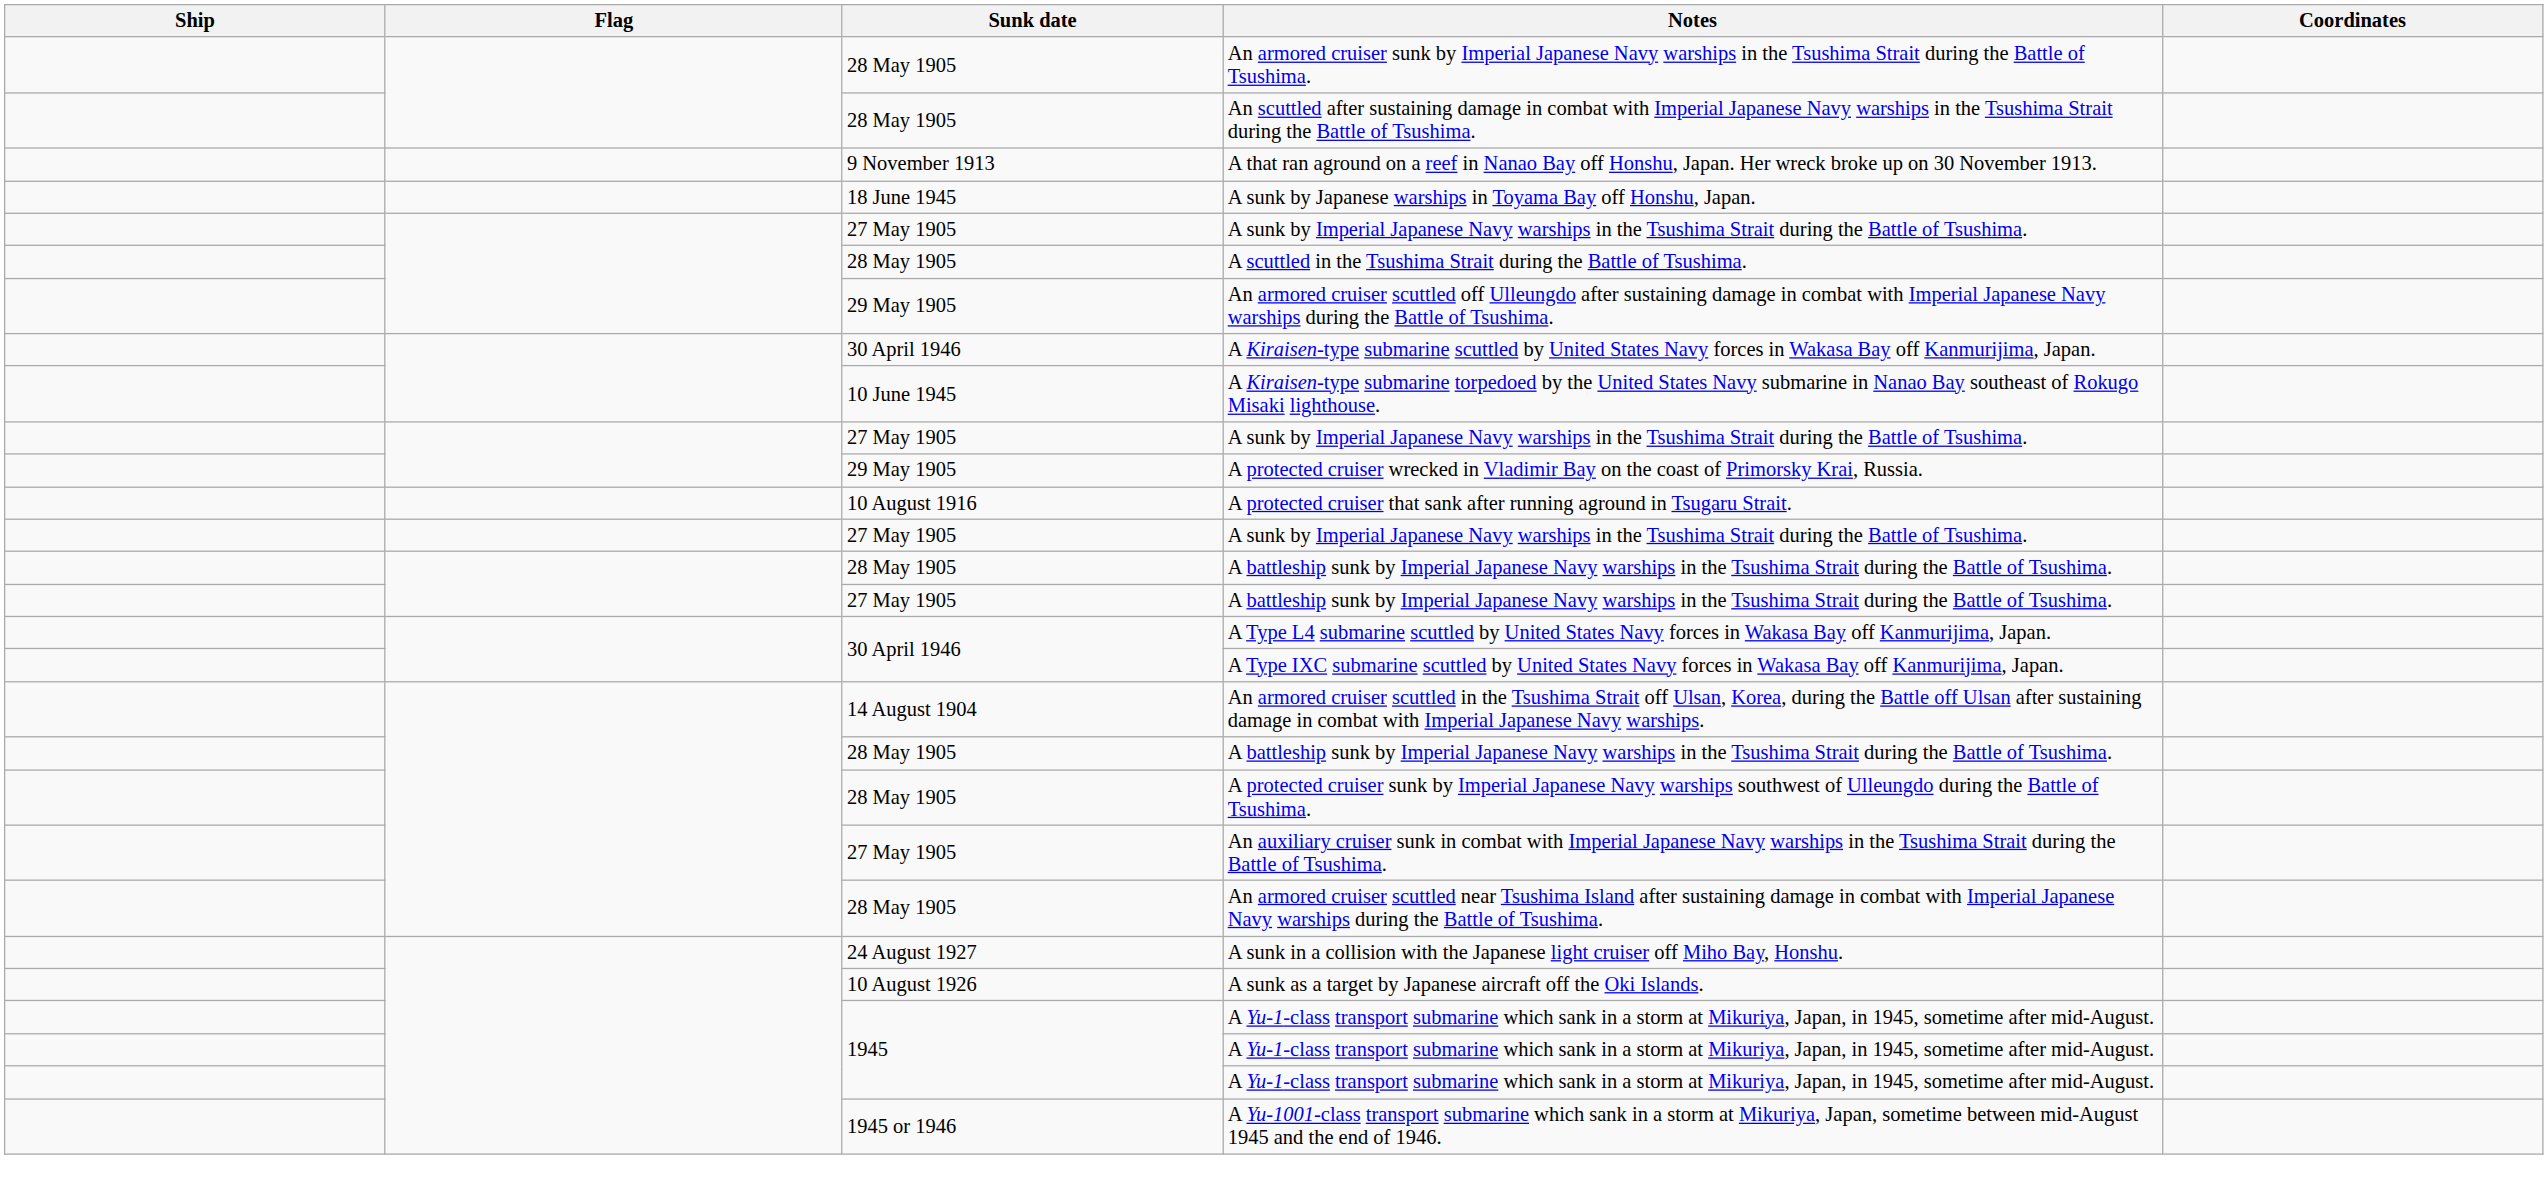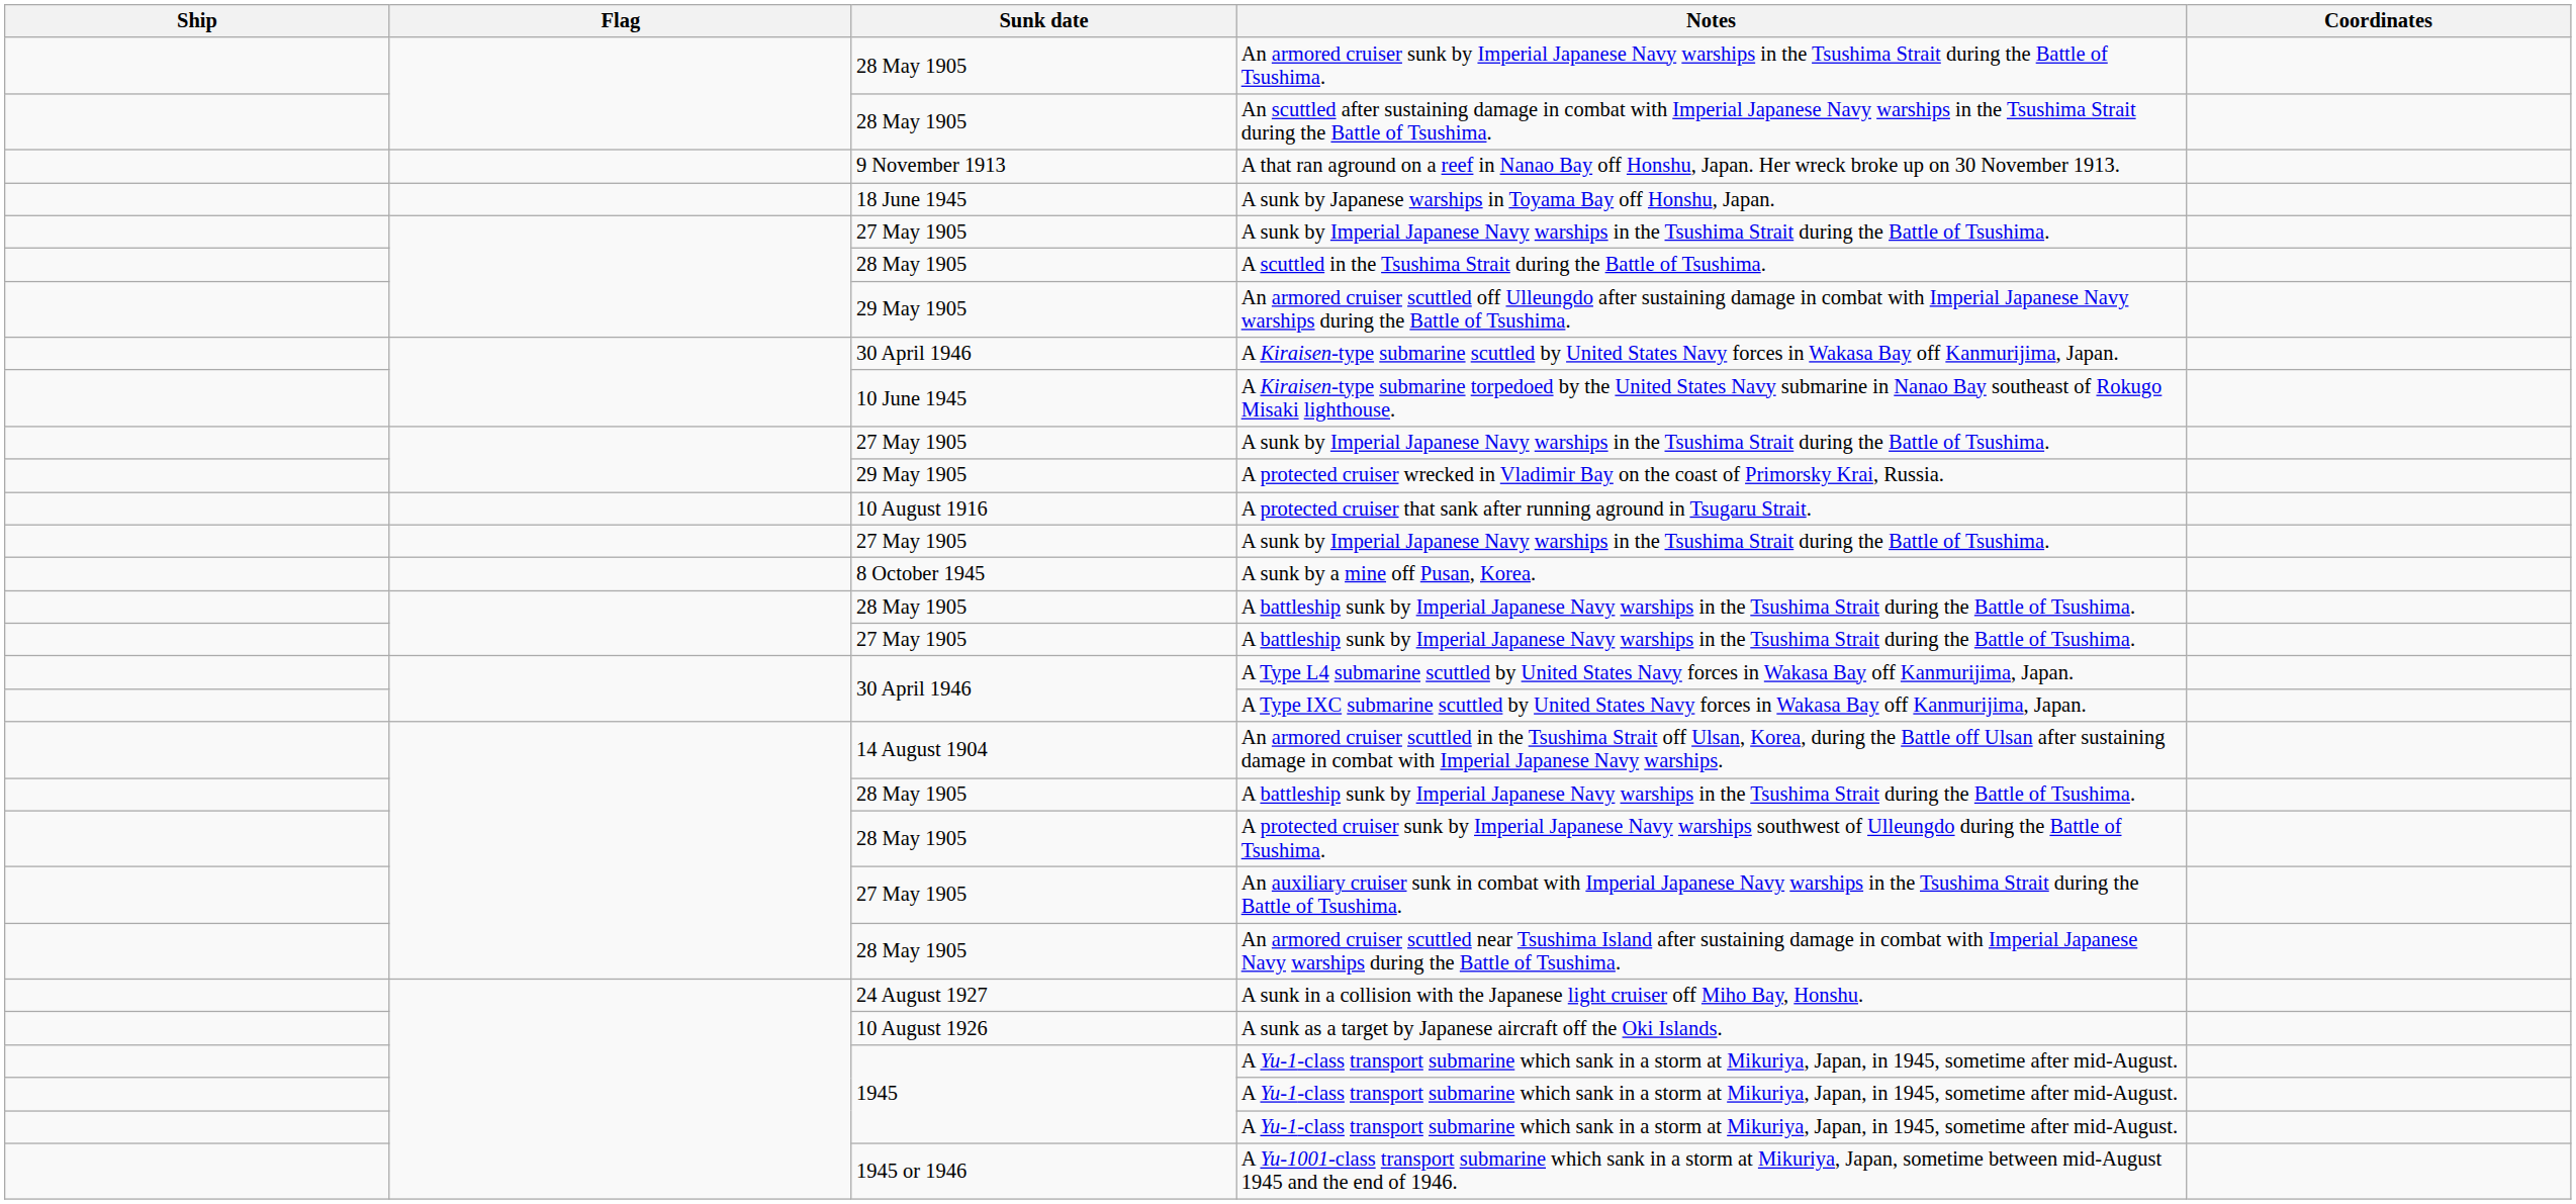 <table class="wikitable sortable" style="width:100%" |>
 <tr>
 <th width="15%">Ship</th>
 <th width="18%">Flag</th>
 <th width="15%" align="right">Sunk date</th>
 <th width="37%">Notes</th>
 <th width="15%">Coordinates</th>
 </tr>
 <tr>
 <td scope="row" data-sort-value="Admiral Nakhimov"></td>
 <td rowspan="2"></td>
 <td>28 May 1905</td>
 <td>An <a href='#'>armored cruiser</a> sunk by <a href='#'>Imperial Japanese Navy</a> <a href='#'>warships</a> in the <a href='#'>Tsushima Strait</a> during the <a href='#'>Battle of Tsushima</a>.</td>
 <td></td>
 </tr>
 <tr>
 <td scope="row" data-sort-value="Admiral Ushakov"></td>
 <td>28 May 1905</td>
 <td>An  <a href='#'>scuttled</a> after sustaining damage in combat with <a href='#'>Imperial Japanese Navy</a> <a href='#'>warships</a> in the <a href='#'>Tsushima Strait</a> during the <a href='#'>Battle of Tsushima</a>.</td>
 <td></td>
 </tr>
 <tr>
 <td scope="row" data-sort-value="Asatsuyu"></td>
 <td></td>
 <td>9 November 1913</td>
 <td>A  that ran aground on a <a href='#'>reef</a> in <a href='#'>Nanao Bay</a> off <a href='#'>Honshu</a>, Japan. Her wreck broke up on 30 November 1913.</td>
 <td></td>
 </tr>
 <tr>
 <td scope="row" data-sort-value="Bonefish"></td>
 <td></td>
 <td>18 June 1945</td>
 <td>A  sunk by Japanese <a href='#'>warships</a> in <a href='#'>Toyama Bay</a> off <a href='#'>Honshu</a>, Japan.</td>
 <td></td>
 </tr>
 <tr>
 <td scope="row" data-sort-value="Borodino"></td>
 <td rowspan="3"></td>
 <td>27 May 1905</td>
 <td>A  sunk by <a href='#'>Imperial Japanese Navy</a> <a href='#'>warships</a> in the <a href='#'>Tsushima Strait</a> during the <a href='#'>Battle of Tsushima</a>.</td>
 <td></td>
 </tr>
 <tr>
 <td scope="row" data-sort-value="Buinyi"></td>
 <td>28 May 1905</td>
 <td>A  <a href='#'>scuttled</a> in the <a href='#'>Tsushima Strait</a> during the <a href='#'>Battle of Tsushima</a>.</td>
 <td></td>
 </tr>
 <tr>
 <td scope="row" data-sort-value="Dmitrii Donskoi"></td>
 <td>29 May 1905</td>
 <td>An <a href='#'>armored cruiser</a> <a href='#'>scuttled</a>  off <a href='#'>Ulleungdo</a> after sustaining damage in combat with <a href='#'>Imperial Japanese Navy</a> <a href='#'>warships</a> during the <a href='#'>Battle of Tsushima</a>.</td>
 <td></td>
 </tr>
 <tr>
 <td scope="row" data-sort-value="I-121"></td>
 <td rowspan="2"></td>
 <td>30 April 1946</td>
 <td>A <a href='#'><em>Kiraisen</em>-type</a> <a href='#'>submarine</a> <a href='#'>scuttled</a> by <a href='#'>United States Navy</a> forces in <a href='#'>Wakasa Bay</a> off <a href='#'>Kanmurijima</a>, Japan.</td>
 <td></td>
 </tr>
 <tr>
 <td scope="row" data-sort-value="I-122"></td>
 <td>10 June 1945</td>
 <td>A <a href='#'><em>Kiraisen</em>-type</a> <a href='#'>submarine</a> <a href='#'>torpedoed</a> by the <a href='#'>United States Navy</a> submarine  in <a href='#'>Nanao Bay</a>  southeast of <a href='#'>Rokugo Misaki</a> <a href='#'>lighthouse</a>.</td>
 <td></td>
 </tr>
 <tr>
 <td scope="row" data-sort-value="Imperator Aleksandr III"></td>
 <td rowspan="2"></td>
 <td>27 May 1905</td>
 <td>A  sunk by <a href='#'>Imperial Japanese Navy</a> <a href='#'>warships</a> in the <a href='#'>Tsushima Strait</a> during the <a href='#'>Battle of Tsushima</a>.</td>
 <td></td>
 </tr>
 <tr>
 <td scope="row" data-sort-value="Izumrud"></td>
 <td>29 May 1905</td>
 <td>A  <a href='#'>protected cruiser</a> wrecked in <a href='#'>Vladimir Bay</a> on the coast of <a href='#'>Primorsky Krai</a>, Russia.</td>
 <td></td>
 </tr>
 <tr>
 <td scope="row" data-sort-value="Kasagi"></td>
 <td></td>
 <td>10 August 1916</td>
 <td>A  <a href='#'>protected cruiser</a> that sank after running aground in <a href='#'>Tsugaru Strait</a>.</td>
 <td></td>
 </tr>
 <tr>
 <td scope="row" data-sort-value="Knyaz Suvorov"></td>
 <td></td>
 <td>27 May 1905</td>
 <td>A  sunk by <a href='#'>Imperial Japanese Navy</a> <a href='#'>warships</a> in the <a href='#'>Tsushima Strait</a> during the <a href='#'>Battle of Tsushima</a>.</td>
 <td></td>
 </tr>
 <tr>
+<td scope="row" data-sort-value="Kuri"></td>
+<td></td>
+<td>8 October 1945</td>
+<td>A  sunk by a <a href='#'>mine</a> off <a href='#'>Pusan</a>, <a href='#'>Korea</a>.</td>
+<td></td>
+</tr>
+<tr>
 <td scope="row" data-sort-value="Navarin"></td>
 <td rowspan="2"></td>
 <td>28 May 1905</td>
 <td>A <a href='#'>battleship</a> sunk by <a href='#'>Imperial Japanese Navy</a> <a href='#'>warships</a> in the <a href='#'>Tsushima Strait</a> during the <a href='#'>Battle of Tsushima</a>.</td>
 <td></td>
 </tr>
 <tr>
 <td scope="row" data-sort-value="Oslyabya"></td>
 <td>27 May 1905</td>
 <td>A <a href='#'>battleship</a> sunk by <a href='#'>Imperial Japanese Navy</a> <a href='#'>warships</a> in the <a href='#'>Tsushima Strait</a> during the <a href='#'>Battle of Tsushima</a>.</td>
 <td></td>
 </tr>
 <tr>
 <td scope="row" data-sort-value="Ro-68"></td>
 <td rowspan="2"></td>
 <td rowspan="2">30 April 1946</td>
 <td>A <a href='#'>Type L4</a> <a href='#'>submarine</a> <a href='#'>scuttled</a> by <a href='#'>United States Navy</a> forces in <a href='#'>Wakasa Bay</a> off <a href='#'>Kanmurijima</a>, Japan.</td>
 <td></td>
 </tr>
 <tr>
 <td scope="row" data-sort-value="Ro-500"></td>
 <td>A <a href='#'>Type IXC</a> <a href='#'>submarine</a> <a href='#'>scuttled</a> by <a href='#'>United States Navy</a> forces in <a href='#'>Wakasa Bay</a> off <a href='#'>Kanmurijima</a>, Japan.</td>
 <td></td>
 </tr>
 <tr>
 <td scope="row" data-sort-value="Rurik"></td>
 <td rowspan="5"></td>
 <td>14 August 1904</td>
 <td>An <a href='#'>armored cruiser</a> <a href='#'>scuttled</a> in the <a href='#'>Tsushima Strait</a> off <a href='#'>Ulsan</a>, <a href='#'>Korea</a>, during the <a href='#'>Battle off Ulsan</a> after sustaining damage in combat with <a href='#'>Imperial Japanese Navy</a> <a href='#'>warships</a>.</td>
 <td></td>
 </tr>
 <tr>
 <td scope="row" data-sort-value="Sissoi Veliky"></td>
 <td>28 May 1905</td>
 <td>A <a href='#'>battleship</a> sunk by <a href='#'>Imperial Japanese Navy</a> <a href='#'>warships</a> in the <a href='#'>Tsushima Strait</a> during the <a href='#'>Battle of Tsushima</a>.</td>
 <td></td>
 </tr>
 <tr>
 <td scope="row" data-sort-value="Svetlana"></td>
 <td>28 May 1905</td>
 <td>A <a href='#'>protected cruiser</a> sunk by <a href='#'>Imperial Japanese Navy</a> <a href='#'>warships</a> southwest of <a href='#'>Ulleungdo</a> during the <a href='#'>Battle of Tsushima</a>.</td>
 <td></td>
 </tr>
 <tr>
 <td scope="row" data-sort-value="Ural"></td>
 <td>27 May 1905</td>
 <td>An <a href='#'>auxiliary cruiser</a> sunk in combat with <a href='#'>Imperial Japanese Navy</a> <a href='#'>warships</a> in the <a href='#'>Tsushima Strait</a> during the <a href='#'>Battle of Tsushima</a>.</td>
 <td></td>
 </tr>
 <tr>
 <td scope="row" data-sort-value="Vladimir Monomakh"></td>
 <td>28 May 1905</td>
 <td>An <a href='#'>armored cruiser</a> <a href='#'>scuttled</a> near <a href='#'>Tsushima Island</a> after sustaining damage in combat with <a href='#'>Imperial Japanese Navy</a> <a href='#'>warships</a> during the <a href='#'>Battle of Tsushima</a>.</td>
 <td></td>
 </tr>
 <tr>
 <td scope="row" data-sort-value="Warabi"></td>
 <td rowspan="6"></td>
 <td>24 August 1927</td>
 <td>A  sunk in a collision with the Japanese <a href='#'>light cruiser</a>  off <a href='#'>Miho Bay</a>, <a href='#'>Honshu</a>.</td>
 <td></td>
 </tr>
 <tr>
 <td scope="row" data-sort-value="Yayoi"></td>
 <td>10 August 1926</td>
 <td>A  sunk as a target by Japanese aircraft off the <a href='#'>Oki Islands</a>.</td>
 <td></td>
 </tr>
 <tr>
 <td scope="row" data-sort-value="Yu-11"></td>
 <td rowspan="3">1945</td>
 <td>A <a href='#'><em>Yu-1</em>-class</a> <a href='#'>transport</a> <a href='#'>submarine</a> which sank in a storm at <a href='#'>Mikuriya</a>, Japan, in 1945, sometime after mid-August.</td>
 <td></td>
 </tr>
 <tr>
 <td scope="row" data-sort-value="Yu-13"></td>
 <td>A <a href='#'><em>Yu-1</em>-class</a> <a href='#'>transport</a> <a href='#'>submarine</a> which sank in a storm at <a href='#'>Mikuriya</a>, Japan, in 1945, sometime after mid-August.</td>
 <td></td>
 </tr>
 <tr>
 <td scope="row" data-sort-value="Yu-14"></td>
 <td>A <a href='#'><em>Yu-1</em>-class</a> <a href='#'>transport</a> <a href='#'>submarine</a> which sank in a storm at <a href='#'>Mikuriya</a>, Japan, in 1945, sometime after mid-August.</td>
 <td></td>
 </tr>
 <tr>
 <td scope="row" data-sort-value="Yu-1007"></td>
 <td>1945 or 1946</td>
 <td>A <a href='#'><em>Yu-1001</em>-class</a> <a href='#'>transport</a> <a href='#'>submarine</a> which sank in a storm at <a href='#'>Mikuriya</a>, Japan, sometime between mid-August 1945 and the end of 1946.</td>
 <td></td>
 </tr>
 </table>
